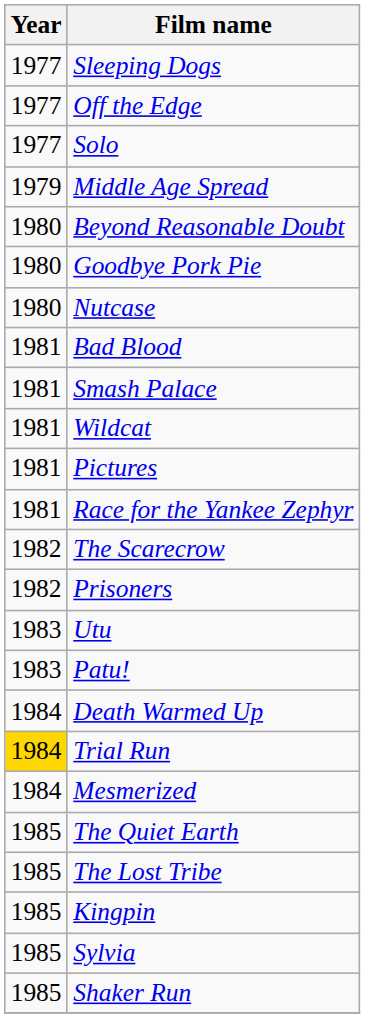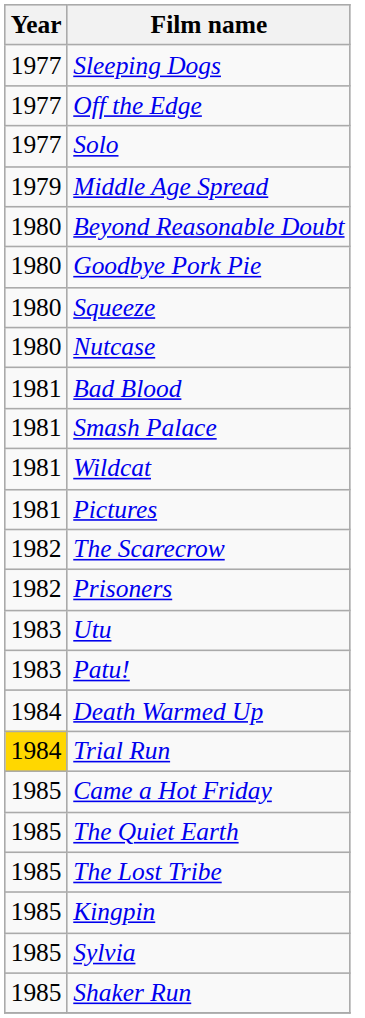 <table class="sortable wikitable">
 <tr>
 <th>Year</th>
 <th>Film name</th>
 </tr>
 <tr>
 <td>1977</td>
 <td><em><a href='#'>Sleeping Dogs</a></em></td>
 </tr>
 <tr>
 <td>1977</td>
 <td><em><a href='#'>Off the Edge</a></em></td>
 </tr>
 <tr>
 <td>1977</td>
 <td><em><a href='#'>Solo</a></em></td>
 </tr>
 <tr>
 <td>1979</td>
 <td><em><a href='#'>Middle Age Spread</a></em></td>
 </tr>
 <tr>
 <td>1980</td>
 <td><em><a href='#'>Beyond Reasonable Doubt</a></em></td>
 </tr>
 <tr>
 <td>1980</td>
 <td><em><a href='#'>Goodbye Pork Pie</a></em></td>
 </tr>
 <tr>
 <td>1980</td>
+<td><em><a href='#'>Squeeze</a></em></td>
+</tr>
+<tr>
+<td>1980</td>
 <td><em><a href='#'>Nutcase</a></em></td>
 </tr>
 <tr>
 <td>1981</td>
 <td><em><a href='#'>Bad Blood</a></em></td>
 </tr>
 <tr>
 <td>1981</td>
 <td><em><a href='#'>Smash Palace</a></em></td>
 </tr>
 <tr>
 <td>1981</td>
 <td><em><a href='#'>Wildcat</a></em></td>
 </tr>
 <tr>
 <td>1981</td>
 <td><em><a href='#'>Pictures</a></em></td>
-</tr>
-<tr>
-<td>1981</td>
-<td><em><a href='#'>Race for the Yankee Zephyr</a></em></td>
 </tr>
 <tr>
 <td>1982</td>
 <td><em><a href='#'>The Scarecrow</a></em></td>
 </tr>
 <tr>
 <td>1982</td>
 <td><em><a href='#'>Prisoners</a></em></td>
 </tr>
 <tr>
 <td>1983</td>
 <td><em><a href='#'>Utu</a></em></td>
 </tr>
 <tr>
 <td>1983</td>
 <td><em><a href='#'>Patu!</a></em></td>
 </tr>
 <tr>
 <td>1984</td>
 <td><em><a href='#'>Death Warmed Up</a></em></td>
 </tr>
 <tr>
 <td style="background: gold;">1984</td>
 <td><em><a href='#'>Trial Run</a></em></td>
 </tr>
 <tr>
-<td>1984</td>
-<td><em><a href='#'>Mesmerized</a></em></td>
+<td>1985</td>
+<td><em><a href='#'>Came a Hot Friday</a></em></td>
 </tr>
 <tr>
 <td>1985</td>
 <td><em><a href='#'>The Quiet Earth</a></em></td>
 </tr>
 <tr>
 <td>1985</td>
 <td><em><a href='#'>The Lost Tribe</a></em></td>
 </tr>
 <tr>
 <td>1985</td>
 <td><em><a href='#'>Kingpin</a></em></td>
 </tr>
 <tr>
 <td>1985</td>
 <td><em><a href='#'>Sylvia</a></em></td>
 </tr>
 <tr>
 <td>1985</td>
 <td><em><a href='#'>Shaker Run</a></em></td>
 </tr>
 <tr>
 </tr>
 </table>
